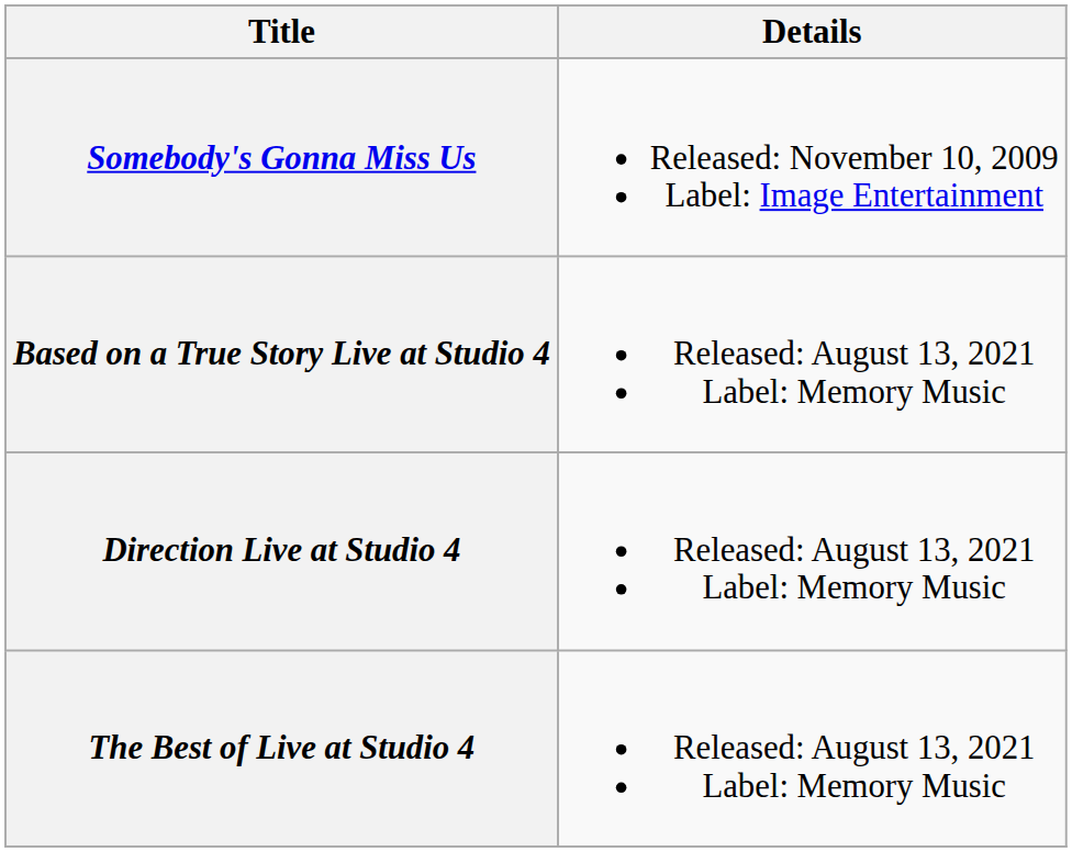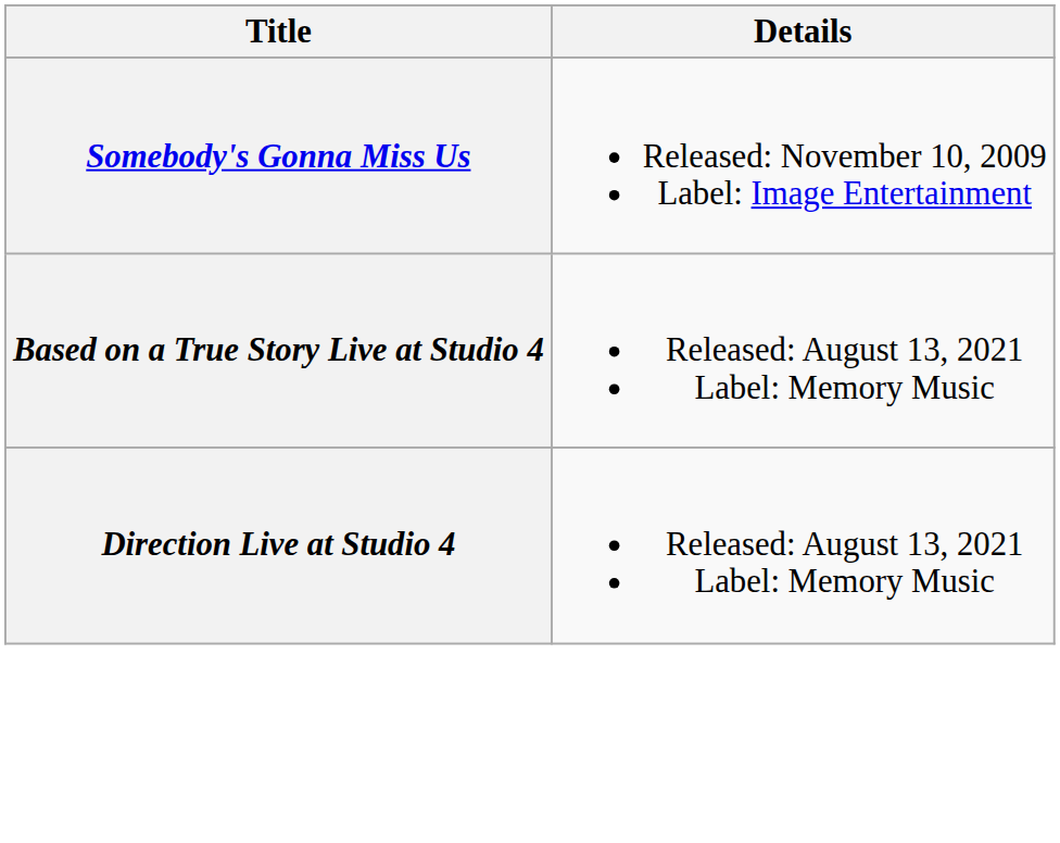 <table class="wikitable plainrowheaders" style="text-align:center">
 <tr>
 <th scope="col">Title</th>
 <th scope="col">Details</th>
 </tr>
 <tr>
 <th scope="row"><em><a href='#'>Somebody's Gonna Miss Us</a></em></th>
 <td><br><ul><li>Released: November 10, 2009</li><li>Label: <a href='#'>Image Entertainment</a></li></ul></td>
 </tr>
 <tr>
 <th scope="row"><em>Based on a True Story Live at Studio 4</em></th>
 <td><br><ul><li>Released: August 13, 2021</li><li>Label: Memory Music</li></ul></td>
 </tr>
 <tr>
 <th scope="row"><em>Direction Live at Studio 4</em></th>
 <td><br><ul><li>Released: August 13, 2021</li><li>Label: Memory Music</li></ul></td>
 </tr>
-<tr>
-<th scope="row"><em>The Best of Live at Studio 4</em></th>
-<td><br><ul><li>Released: August 13, 2021</li><li>Label: Memory Music</li></ul></td>
-</tr>
 </table>
